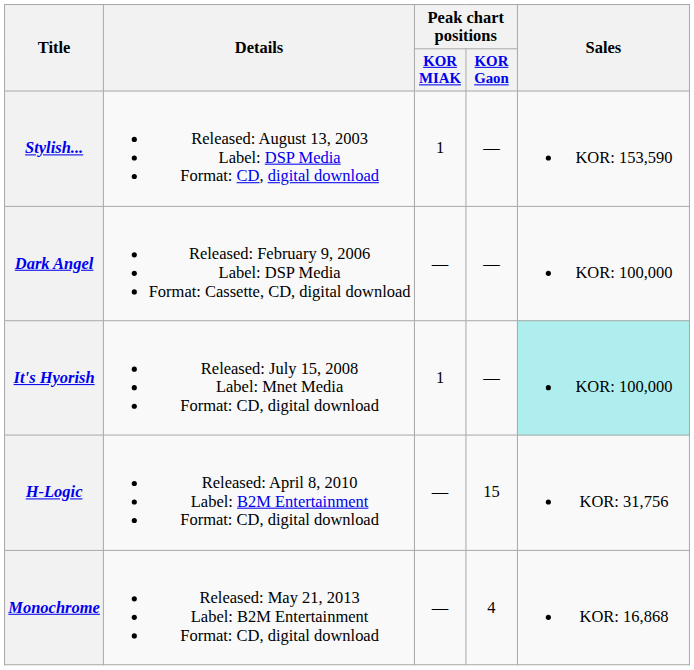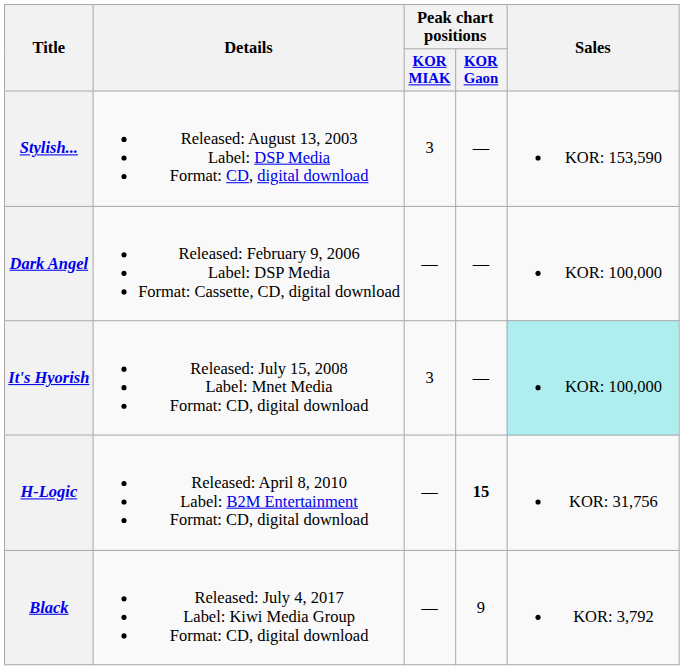 <table class="wikitable plainrowheaders" style="text-align:center;">
 <tr>
 <th scope="col" rowspan="2">Title</th>
 <th scope="col" rowspan="2">Details</th>
 <th colspan="2">Peak chart positions</th>
 <th scope="col" rowspan="2" style="width:10em;">Sales</th>
 </tr>
 <tr>
 <th scope="col" style="width:3em;font-size:90%"><a href='#'>KOR MIAK</a><br></th>
 <th scope="col" style="width:3em;font-size:90%"><a href='#'>KOR Gaon</a><br></th>
 </tr>
 <tr>
 <th scope="row"><em><a href='#'>Stylish...</a></em></th>
 <td><br><ul><li>Released: August 13, 2003</li><li>Label: <a href='#'>DSP Media</a></li><li>Format: <a href='#'>CD</a>, <a href='#'>digital download</a></li></ul></td>
-<td>1</td>
+<td>3</td>
 <td>—</td>
 <td><br><ul><li>KOR: 153,590</li></ul></td>
 </tr>
 <tr>
 <th scope="row"><em><a href='#'>Dark Angel</a></em></th>
 <td><br><ul><li>Released: February 9, 2006</li><li>Label: DSP Media</li><li>Format: Cassette, CD, digital download</li></ul></td>
 <td>—</td>
 <td>—</td>
 <td><br><ul><li>KOR: 100,000</li></ul></td>
 </tr>
 <tr>
 <th scope="row"><em><a href='#'>It's Hyorish</a></em></th>
 <td><br><ul><li>Released: July 15, 2008</li><li>Label: Mnet Media</li><li>Format: CD, digital download</li></ul></td>
-<td>1</td>
+<td>3</td>
 <td>—</td>
 <td style="background: paleturquoise;"><br><ul><li>KOR: 100,000</li></ul></td>
 </tr>
 <tr>
 <th scope="row"><em><a href='#'>H-Logic</a></em></th>
 <td><br><ul><li>Released: April 8, 2010</li><li>Label: <a href='#'>B2M Entertainment</a></li><li>Format: CD, digital download</li></ul></td>
 <td>—</td>
-<td>15</td>
+<td><strong>15</strong></td>
 <td><br><ul><li>KOR: 31,756</li></ul></td>
 </tr>
 <tr>
-<th scope="row"><em><a href='#'>Monochrome</a></em></th>
-<td><br><ul><li>Released: May 21, 2013</li><li>Label: B2M Entertainment</li><li>Format: CD, digital download</li></ul></td>
+<th scope="row"><em><a href='#'>Black</a></em></th>
+<td><br><ul><li>Released: July 4, 2017</li><li>Label: Kiwi Media Group</li><li>Format: CD, digital download</li></ul></td>
 <td>—</td>
-<td>4</td>
-<td><br><ul><li>KOR: 16,868</li></ul></td>
+<td>9</td>
+<td><br><ul><li>KOR: 3,792</li></ul></td>
 </tr>
 </table>
